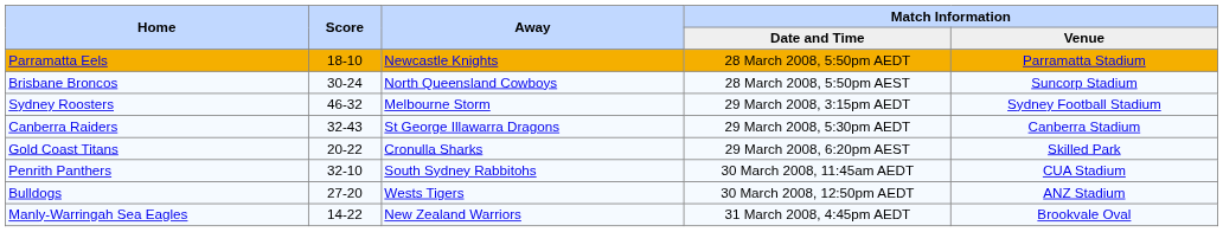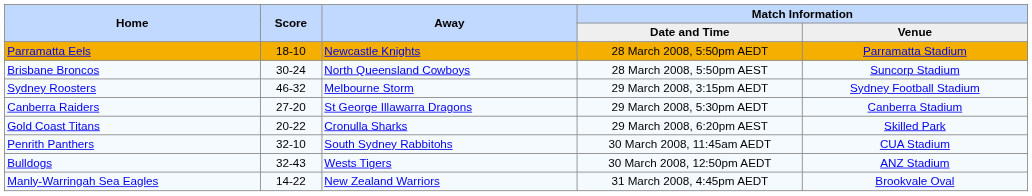 <table border=1 style="border-collapse:collapse; font-size:90%;" cellpadding=3 cellspacing=0 width=100%>
 <tr bgcolor=#C1D8FF>
 <th rowspan=2 width=25%>Home</th>
 <th rowspan=2 width=6%>Score</th>
 <th rowspan=2 width=25%>Away</th>
 <th colspan=6>Match Information</th>
 </tr>
 <tr bgcolor=#EFEFEF>
 <th width=22%>Date and Time</th>
 <th width=22%>Venue</th>
 </tr>
 <tr align=center bgcolor=#F5FAFF|- align=center bgcolor=#F5FAFF>
 <td align=left> <a href='#'>Parramatta Eels</a></td>
 <td>18-10</td>
 <td align=left> <a href='#'>Newcastle Knights</a></td>
 <td>28 March 2008, 5:50pm AEDT</td>
 <td><a href='#'>Parramatta Stadium</a></td>
 </tr>
 <tr align=center bgcolor=#F5FAFF>
 <td align=left> <a href='#'>Brisbane Broncos</a></td>
 <td>30-24</td>
 <td align=left> <a href='#'>North Queensland Cowboys</a></td>
 <td>28 March 2008, 5:50pm AEST</td>
 <td><a href='#'>Suncorp Stadium</a></td>
 </tr>
 <tr align=center bgcolor=#F5FAFF>
 <td align=left> <a href='#'>Sydney Roosters</a></td>
 <td>46-32</td>
 <td align=left> <a href='#'>Melbourne Storm</a></td>
 <td>29 March 2008, 3:15pm AEDT</td>
 <td><a href='#'>Sydney Football Stadium</a></td>
 </tr>
 <tr align=center bgcolor=#F5FAFF>
 <td align=left> <a href='#'>Canberra Raiders</a></td>
-<td>32-43</td>
+<td>27-20</td>
 <td align=left> <a href='#'>St George Illawarra Dragons</a></td>
 <td>29 March 2008, 5:30pm AEDT</td>
 <td><a href='#'>Canberra Stadium</a></td>
 </tr>
 <tr align=center bgcolor=#F5FAFF>
 <td align=left> <a href='#'>Gold Coast Titans</a></td>
 <td>20-22</td>
 <td align=left> <a href='#'>Cronulla Sharks</a></td>
 <td>29 March 2008, 6:20pm AEST</td>
 <td><a href='#'>Skilled Park</a></td>
 </tr>
 <tr align=center bgcolor=#F5FAFF>
 <td align=left> <a href='#'>Penrith Panthers</a></td>
 <td>32-10</td>
 <td align=left> <a href='#'>South Sydney Rabbitohs</a></td>
 <td>30 March 2008, 11:45am AEDT</td>
 <td><a href='#'>CUA Stadium</a></td>
 </tr>
 <tr align=center bgcolor=#F5FAFF>
 <td align=left> <a href='#'>Bulldogs</a></td>
-<td>27-20</td>
+<td>32-43</td>
 <td align=left> <a href='#'>Wests Tigers</a></td>
 <td>30 March 2008, 12:50pm AEDT</td>
 <td><a href='#'>ANZ Stadium</a></td>
 </tr>
 <tr align=center bgcolor=#F5FAFF>
 <td align=left> <a href='#'>Manly-Warringah Sea Eagles</a></td>
 <td>14-22</td>
 <td align=left> <a href='#'>New Zealand Warriors</a></td>
 <td>31 March 2008, 4:45pm AEDT</td>
 <td><a href='#'>Brookvale Oval</a></td>
 </tr>
 </table>
